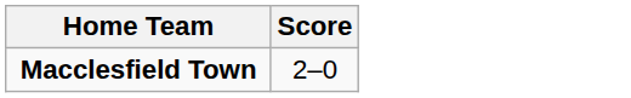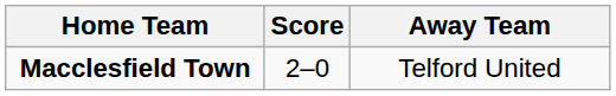 <table class="wikitable" style="text-align:center">
 <tr>
 <th width=150>Home Team</th>
 <th width=20>Score</th>
+<th width=150>Away Team</th>
 </tr>
 <tr>
 <td><strong>Macclesfield Town</strong></td>
 <td>2–0</td>
+<td>Telford United</td>
 </tr>
 </table>
